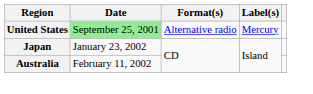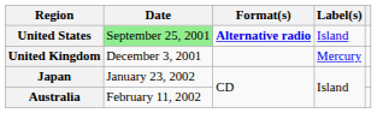 <table class="wikitable plainrowheaders">
 <tr>
 <th scope="col">Region</th>
 <th scope="col">Date</th>
 <th scope="col">Format(s)</th>
 <th scope="col">Label(s)</th>
 <th scope="col"></th>
 </tr>
 <tr>
 <th scope="row">United States</th>
 <td style="background: lightgreen;">September 25, 2001</td>
-<td><a href='#'>Alternative radio</a></td>
+<td><strong><a href='#'>Alternative radio</a></strong></td>
+<td><a href='#'>Island</a></td>
+<td></td>
+</tr>
+<tr>
+<th scope="row">United Kingdom</th>
+<td>December 3, 2001</td>
+<td></td>
 <td><a href='#'>Mercury</a></td>
 <td></td>
 </tr>
 <tr>
 <th scope="row">Japan</th>
 <td>January 23, 2002</td>
 <td rowspan="2">CD</td>
 <td rowspan="2">Island</td>
 <td></td>
 </tr>
 <tr>
 <th scope="row">Australia</th>
 <td>February 11, 2002</td>
 <td></td>
 </tr>
 </table>
